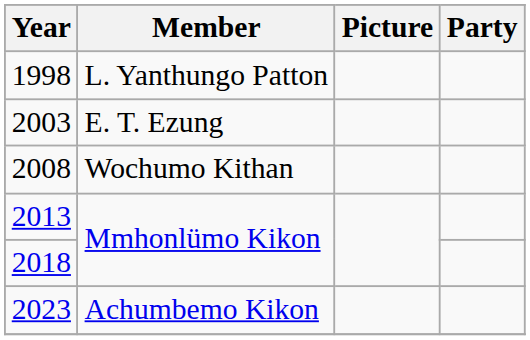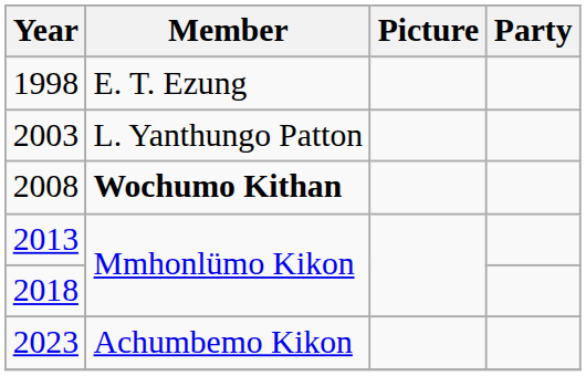 <table class="wikitable sortable">
 <tr>
 <th>Year</th>
 <th>Member</th>
 <th>Picture</th>
 <th colspan="2">Party</th>
 </tr>
 <tr>
 <td>1998</td>
+<td>E. T. Ezung</td>
+<td></td>
+<td></td>
+</tr>
+<tr>
+<td>2003</td>
 <td>L. Yanthungo Patton</td>
 <td></td>
 <td></td>
 </tr>
 <tr>
-<td>2003</td>
-<td>E. T. Ezung</td>
-<td></td>
-<td></td>
-</tr>
-<tr>
 <td>2008</td>
-<td>Wochumo Kithan</td>
+<td><strong>Wochumo Kithan</strong></td>
 <td></td>
 <td></td>
 </tr>
 <tr>
 <td><a href='#'>2013</a></td>
 <td rowspan=2><a href='#'>Mmhonlümo Kikon</a></td>
 <td rowspan=2></td>
 <td></td>
 </tr>
 <tr>
 <td><a href='#'>2018</a></td>
 <td></td>
 </tr>
 <tr>
 <td><a href='#'>2023</a></td>
 <td><a href='#'>Achumbemo Kikon</a></td>
 <td></td>
 <td></td>
 </tr>
 <tr>
 </tr>
 </table>
